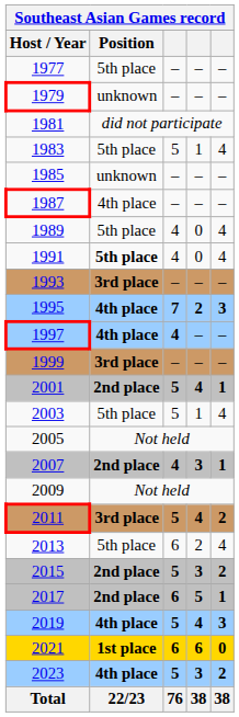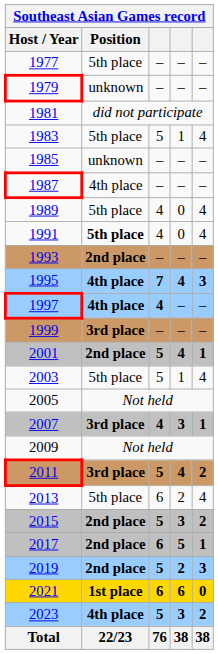 <table class="wikitable" style="text-align: center;">
 <tr>
 <th colspan=9><a href='#'>Southeast Asian Games record</a></th>
 </tr>
 <tr>
 <th>Host / Year</th>
 <th>Position</th>
 <th></th>
 <th></th>
 <th></th>
 </tr>
 <tr>
 <td> <a href='#'>1977</a></td>
 <td>5th place</td>
 <td>–</td>
 <td>–</td>
 <td>–</td>
 </tr>
 <tr>
 <td style="border: 3px solid red"> <a href='#'>1979</a></td>
 <td>unknown</td>
 <td>–</td>
 <td>–</td>
 <td>–</td>
 </tr>
 <tr>
 <td> <a href='#'>1981</a></td>
 <td colspan=9><em>did not participate</em></td>
 </tr>
 <tr>
 <td> <a href='#'>1983</a></td>
 <td>5th place</td>
 <td>5</td>
 <td>1</td>
 <td>4</td>
 </tr>
 <tr>
 <td> <a href='#'>1985</a></td>
 <td>unknown</td>
 <td>–</td>
 <td>–</td>
 <td>–</td>
 </tr>
 <tr>
 <td style="border: 3px solid red"> <a href='#'>1987</a></td>
 <td>4th place</td>
 <td>–</td>
 <td>–</td>
 <td>–</td>
 </tr>
 <tr>
 <td> <a href='#'>1989</a></td>
 <td>5th place</td>
 <td>4</td>
 <td>0</td>
 <td>4</td>
 </tr>
 <tr>
 <td> <a href='#'>1991</a></td>
 <td><strong>5th place</strong></td>
 <td>4</td>
 <td>0</td>
 <td>4</td>
 </tr>
 <tr style="background:#c96;">
 <td> <a href='#'>1993</a></td>
-<td><strong>3rd place</strong></td>
+<td><strong>2nd place</strong></td>
 <td>–</td>
 <td>–</td>
 <td>–</td>
 </tr>
 <tr bgcolor=#9acdff>
 <td> <a href='#'>1995</a></td>
 <td><strong>4th place</strong></td>
 <td><strong>7</strong></td>
-<td><strong>2</strong></td>
+<td><strong>4</strong></td>
 <td><strong>3</strong></td>
 </tr>
 <tr bgcolor=#9acdff>
 <td style="border: 3px solid red"> <a href='#'>1997</a></td>
 <td><strong>4th place</strong></td>
 <td><strong>4</strong></td>
 <td>–</td>
 <td>–</td>
 </tr>
 <tr style="background:#c96;">
 <td> <a href='#'>1999</a></td>
 <td><strong>3rd place</strong></td>
 <td>–</td>
 <td>–</td>
 <td>–</td>
 </tr>
 <tr style="background:silver;">
 <td> <a href='#'>2001</a></td>
 <td><strong>2nd place</strong></td>
 <td><strong>5</strong></td>
 <td><strong>4</strong></td>
 <td><strong>1</strong></td>
 </tr>
 <tr>
 <td> <a href='#'>2003</a></td>
 <td>5th place</td>
 <td>5</td>
 <td>1</td>
 <td>4</td>
 </tr>
 <tr>
 <td> 2005</td>
 <td colspan=5><em>Not held</em></td>
 </tr>
 <tr style="background:silver;">
 <td> <a href='#'>2007</a></td>
-<td><strong>2nd place</strong></td>
+<td><strong>3rd place</strong></td>
 <td><strong>4</strong></td>
 <td><strong>3</strong></td>
 <td><strong>1</strong></td>
 </tr>
 <tr>
 <td> 2009</td>
 <td colspan=5><em>Not held</em></td>
 </tr>
 <tr style="background:#c96;">
 <td style="border: 3px solid red"> <a href='#'>2011</a></td>
 <td><strong>3rd place</strong></td>
 <td><strong>5</strong></td>
 <td><strong>4</strong></td>
 <td><strong>2</strong></td>
 </tr>
 <tr>
 <td> <a href='#'>2013</a></td>
 <td>5th place</td>
 <td>6</td>
 <td>2</td>
 <td>4</td>
 </tr>
 <tr style="background:silver;">
 <td> <a href='#'>2015</a></td>
 <td><strong>2nd place</strong></td>
 <td><strong>5</strong></td>
 <td><strong>3</strong></td>
 <td><strong>2</strong></td>
 </tr>
 <tr style="background:silver;">
 <td> <a href='#'>2017</a></td>
 <td><strong>2nd place</strong></td>
 <td><strong>6</strong></td>
 <td><strong>5</strong></td>
 <td><strong>1</strong></td>
 </tr>
 <tr bgcolor=#9acdff>
 <td> <a href='#'>2019</a></td>
-<td><strong>4th place</strong></td>
+<td><strong>2nd place</strong></td>
 <td><strong>5</strong></td>
-<td><strong>4</strong></td>
+<td><strong>2</strong></td>
 <td><strong>3</strong></td>
 </tr>
 <tr style="background:gold;">
 <td> <a href='#'>2021</a></td>
 <td><strong>1st place</strong></td>
 <td><strong>6</strong></td>
 <td><strong>6</strong></td>
 <td><strong>0</strong></td>
 </tr>
 <tr bgcolor=#9acdff>
 <td> <a href='#'>2023</a></td>
 <td><strong>4th place</strong></td>
 <td><strong>5</strong></td>
 <td><strong>3</strong></td>
 <td><strong>2</strong></td>
 </tr>
 <tr>
 <th>Total</th>
 <th>22/23</th>
 <th>76</th>
 <th>38</th>
 <th>38</th>
 </tr>
 </table>
